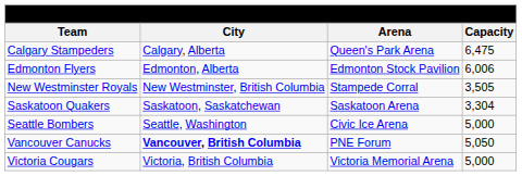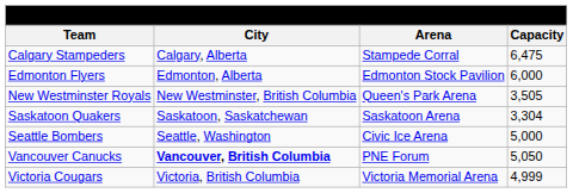 <table class="wikitable" style="width:auto">
 <tr>
 <td bgcolor="#000000" align="center" colspan="6"><strong><span>1953–54 Western Hockey League</span></strong></td>
 </tr>
 <tr>
 <th>Team</th>
 <th>City</th>
 <th>Arena</th>
 <th>Capacity</th>
 </tr>
 <tr>
 <td><a href='#'>Calgary Stampeders</a></td>
 <td><a href='#'>Calgary</a>, <a href='#'>Alberta</a></td>
-<td><a href='#'>Queen's Park Arena</a></td>
+<td><a href='#'>Stampede Corral</a></td>
 <td>6,475</td>
 </tr>
 <tr>
 <td><a href='#'>Edmonton Flyers</a></td>
 <td><a href='#'>Edmonton</a>, <a href='#'>Alberta</a></td>
 <td><a href='#'>Edmonton Stock Pavilion</a></td>
-<td>6,006</td>
+<td>6,000</td>
 </tr>
 <tr>
 <td><a href='#'>New Westminster Royals</a></td>
 <td><a href='#'>New Westminster</a>, <a href='#'>British Columbia</a></td>
-<td><a href='#'>Stampede Corral</a></td>
+<td><a href='#'>Queen's Park Arena</a></td>
 <td>3,505</td>
 </tr>
 <tr>
 <td><a href='#'>Saskatoon Quakers</a></td>
 <td><a href='#'>Saskatoon</a>, <a href='#'>Saskatchewan</a></td>
 <td><a href='#'>Saskatoon Arena</a></td>
 <td>3,304</td>
 </tr>
 <tr>
 <td><a href='#'>Seattle Bombers</a></td>
 <td><a href='#'>Seattle</a>, <a href='#'>Washington</a></td>
 <td><a href='#'>Civic Ice Arena</a></td>
 <td>5,000</td>
 </tr>
 <tr>
 <td><a href='#'>Vancouver Canucks</a></td>
 <td><strong><a href='#'>Vancouver</a>, <a href='#'>British Columbia</a></strong></td>
 <td><a href='#'>PNE Forum</a></td>
 <td>5,050</td>
 </tr>
 <tr>
 <td><a href='#'>Victoria Cougars</a></td>
 <td><a href='#'>Victoria</a>, <a href='#'>British Columbia</a></td>
 <td><a href='#'>Victoria Memorial Arena</a></td>
-<td>5,000</td>
+<td>4,999</td>
 </tr>
 </table>
